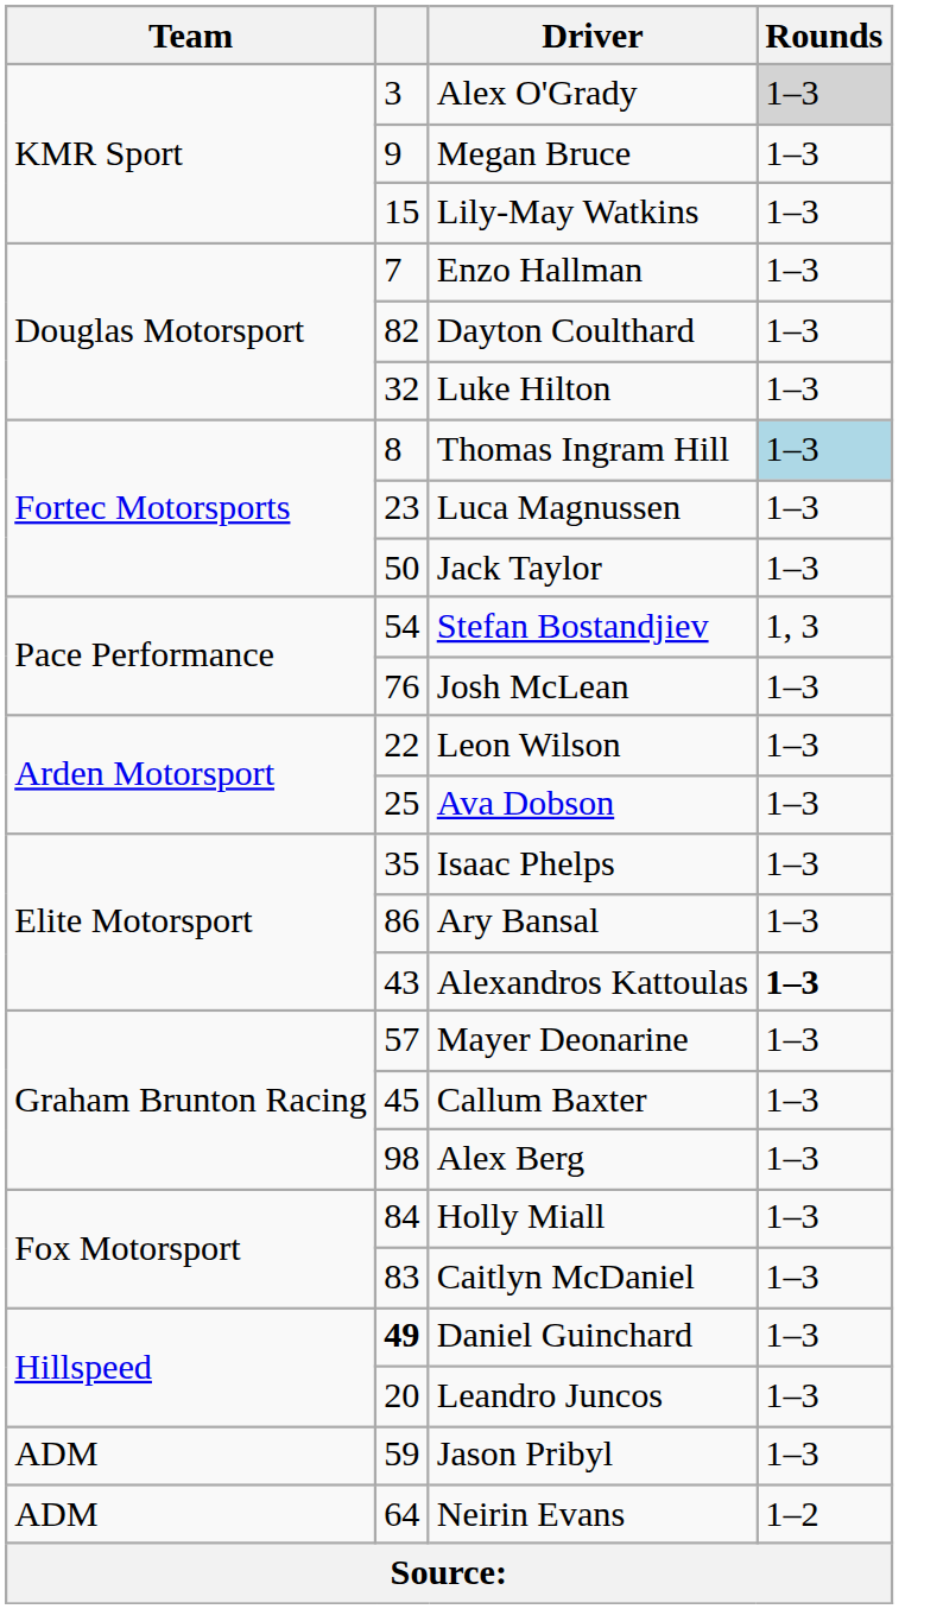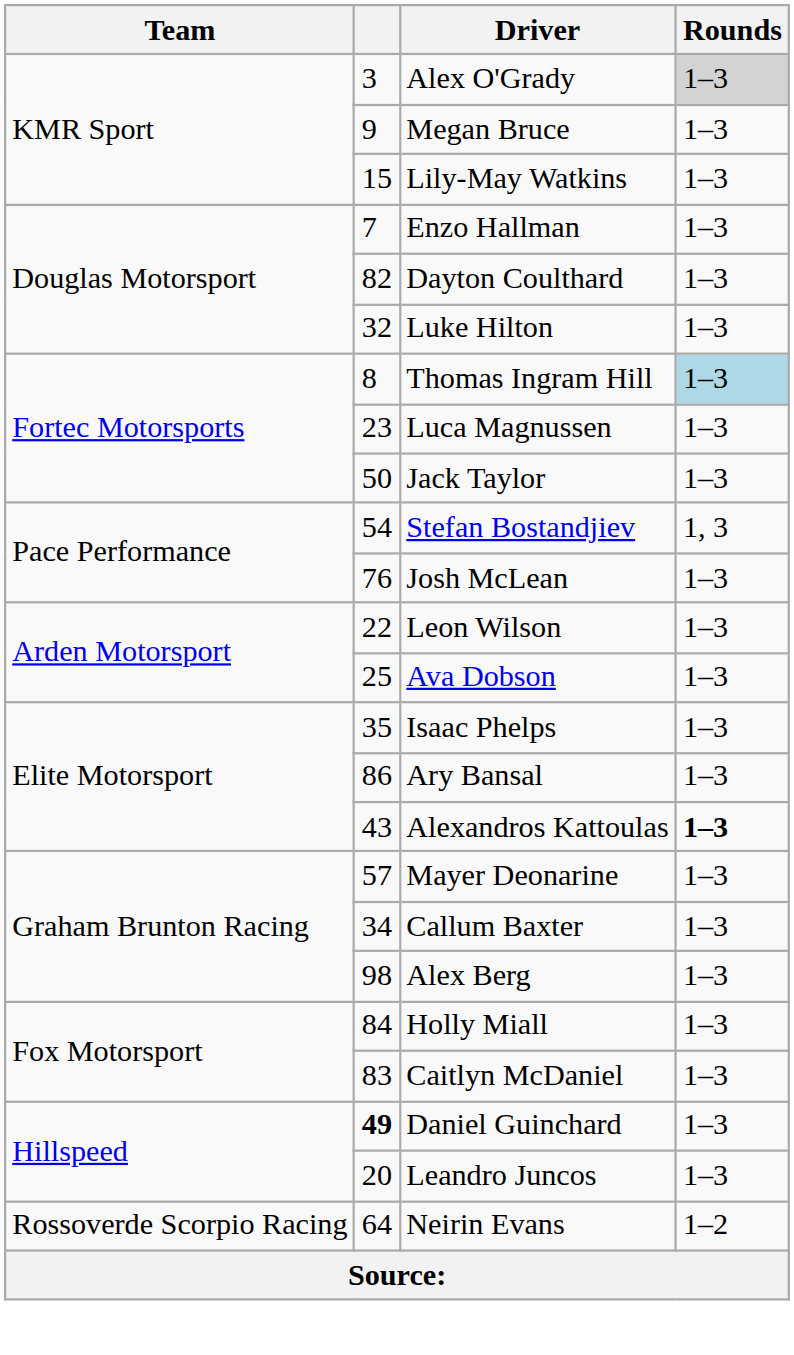 <table class="wikitable" style="font-size: 85%;">
 <tr>
 <th>Team</th>
 <th></th>
 <th>Driver</th>
 <th>Rounds</th>
 </tr>
 <tr>
 <td rowspan="3"> KMR Sport</td>
 <td>3</td>
 <td> Alex O'Grady</td>
 <td style="background: lightgrey;">1–3</td>
 </tr>
 <tr>
 <td>9</td>
 <td> Megan Bruce</td>
 <td>1–3</td>
 </tr>
 <tr>
 <td>15</td>
 <td> Lily-May Watkins</td>
 <td>1–3</td>
 </tr>
 <tr>
 <td rowspan="3"> Douglas Motorsport</td>
 <td>7</td>
 <td> Enzo Hallman</td>
 <td>1–3</td>
 </tr>
 <tr>
 <td>82</td>
 <td> Dayton Coulthard</td>
 <td>1–3</td>
 </tr>
 <tr>
 <td>32</td>
 <td> Luke Hilton</td>
 <td>1–3</td>
 </tr>
 <tr>
 <td rowspan="3"> <a href='#'>Fortec Motorsports</a></td>
 <td>8</td>
 <td> Thomas Ingram Hill</td>
 <td style="background: lightblue;">1–3</td>
 </tr>
 <tr>
 <td>23</td>
 <td> Luca Magnussen</td>
 <td>1–3</td>
 </tr>
 <tr>
 <td>50</td>
 <td> Jack Taylor</td>
 <td>1–3</td>
 </tr>
 <tr>
 <td rowspan="2"> Pace Performance</td>
 <td>54</td>
 <td> <a href='#'>Stefan Bostandjiev</a></td>
 <td>1, 3</td>
 </tr>
 <tr>
 <td>76</td>
 <td> Josh McLean</td>
 <td>1–3</td>
 </tr>
 <tr>
 <td rowspan="2"> <a href='#'>Arden Motorsport</a></td>
 <td>22</td>
 <td> Leon Wilson</td>
 <td>1–3</td>
 </tr>
 <tr>
 <td>25</td>
 <td> <a href='#'>Ava Dobson</a></td>
 <td>1–3</td>
 </tr>
 <tr>
 <td rowspan="3"> Elite Motorsport</td>
 <td>35</td>
 <td> Isaac Phelps</td>
 <td>1–3</td>
 </tr>
 <tr>
 <td>86</td>
 <td> Ary Bansal</td>
 <td>1–3</td>
 </tr>
 <tr>
 <td>43</td>
 <td nowrap> Alexandros Kattoulas</td>
 <td><strong>1–3</strong></td>
 </tr>
 <tr>
 <td rowspan="3"> Graham Brunton Racing</td>
 <td>57</td>
 <td> Mayer Deonarine</td>
 <td>1–3</td>
 </tr>
 <tr>
-<td>45</td>
+<td>34</td>
 <td> Callum Baxter</td>
 <td>1–3</td>
 </tr>
 <tr>
 <td>98</td>
 <td> Alex Berg</td>
 <td>1–3</td>
 </tr>
 <tr>
 <td rowspan="2"> Fox Motorsport</td>
 <td>84</td>
 <td> Holly Miall</td>
 <td>1–3</td>
 </tr>
 <tr>
 <td>83</td>
 <td> Caitlyn McDaniel</td>
 <td>1–3</td>
 </tr>
 <tr>
 <td rowspan="2"> <a href='#'>Hillspeed</a></td>
 <td><strong>49</strong></td>
 <td> Daniel Guinchard</td>
 <td>1–3</td>
 </tr>
 <tr>
 <td>20</td>
 <td> Leandro Juncos</td>
 <td>1–3</td>
 </tr>
 <tr>
-<td rowspan="1"> ADM</td>
-<td>59</td>
-<td> Jason Pribyl</td>
-<td>1–3</td>
-</tr>
-<tr>
-<td rowspan="1"> ADM</td>
+<td nowrap> Rossoverde Scorpio Racing</td>
 <td>64</td>
 <td> Neirin Evans</td>
 <td>1–2</td>
 </tr>
 <tr>
 <th colspan="4">Source:</th>
 </tr>
 </table>
